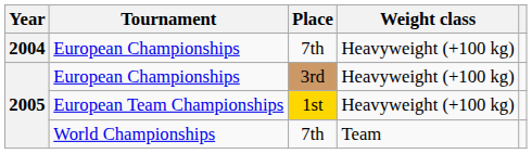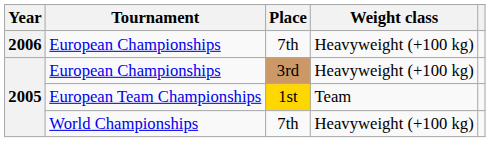 <table class=wikitable>
 <tr>
 <th>Year</th>
 <th>Tournament</th>
 <th>Place</th>
 <th>Weight class</th>
 <th></th>
 </tr>
 <tr>
-<th>2004</th>
+<th>2006</th>
 <td><a href='#'>European Championships</a></td>
 <td align=center>7th</td>
 <td>Heavyweight (+100 kg)</td>
 <td></td>
 </tr>
 <tr>
 <th rowspan=3>2005</th>
 <td><a href='#'>European Championships</a></td>
 <td bgcolor=cc9966 align=center>3rd</td>
 <td>Heavyweight (+100 kg)</td>
 <td></td>
 </tr>
 <tr>
 <td><a href='#'>European Team Championships</a></td>
 <td bgcolor=gold align=center>1st</td>
-<td>Heavyweight (+100 kg)</td>
+<td>Team</td>
 <td></td>
 </tr>
 <tr>
 <td><a href='#'>World Championships</a></td>
 <td align=center>7th</td>
-<td>Team</td>
+<td>Heavyweight (+100 kg)</td>
 <td></td>
 </tr>
 </table>
